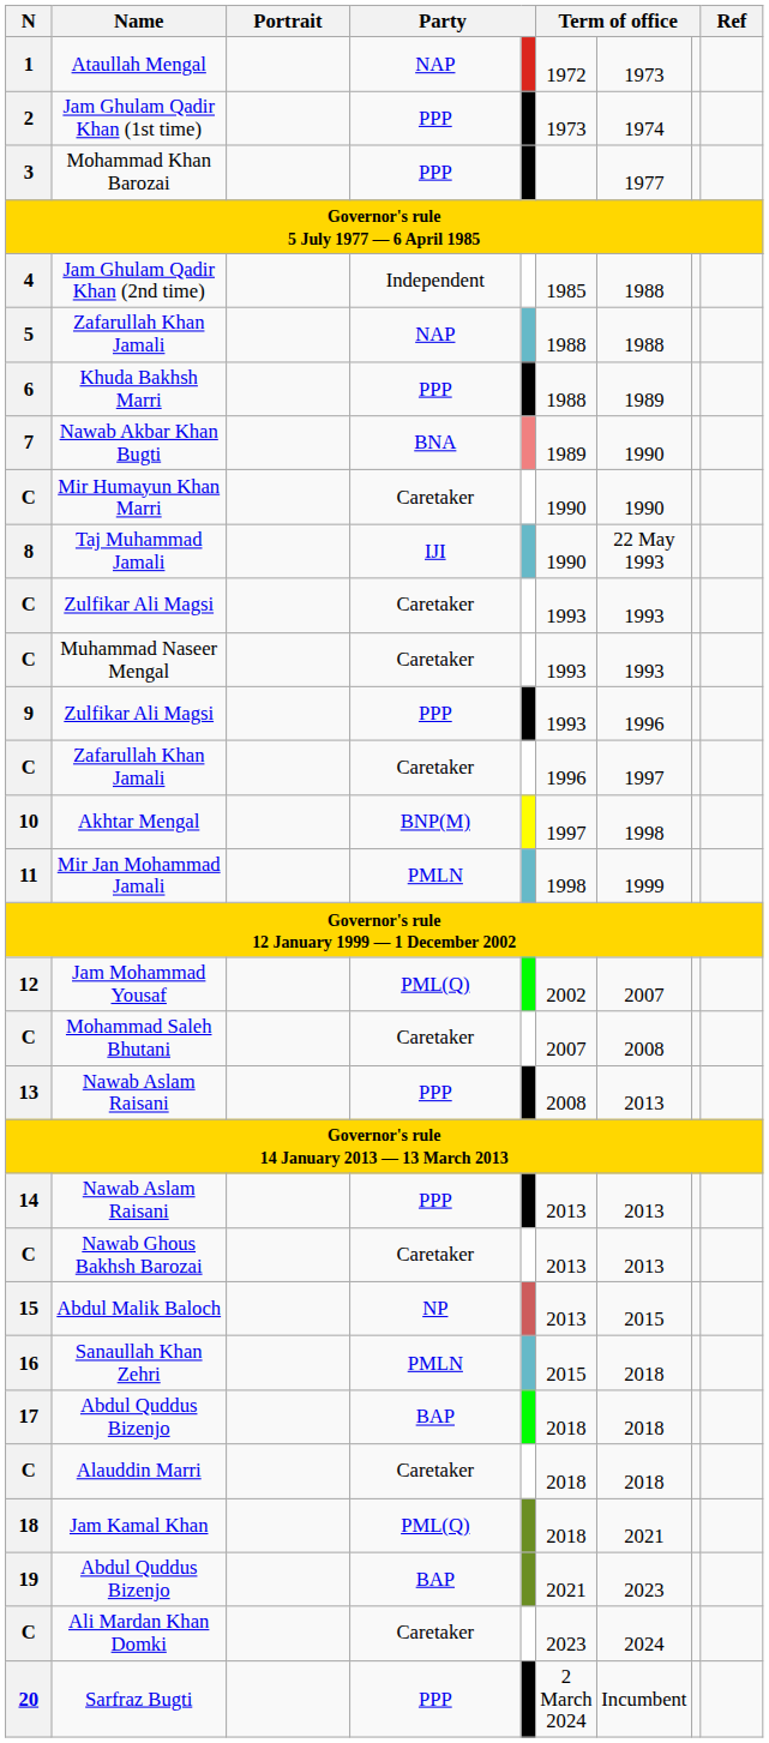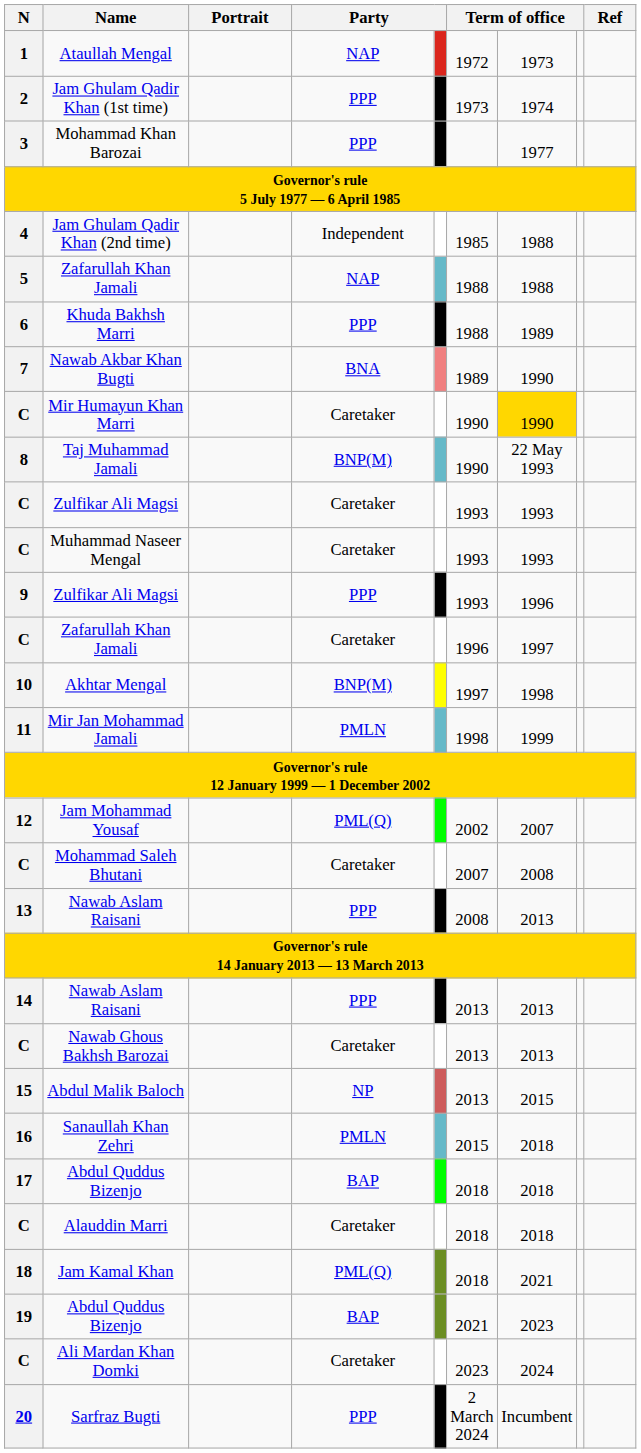 <table class="wikitable" style="clear:right; text-align:center">
 <tr>
 <th>N</th>
 <th style="width:23%;">Name</th>
 <th>Portrait</th>
 <th colspan="2">Party</th>
 <th colspan="3" style="width:10%;">Term of office</th>
 <th>Ref</th>
 </tr>
 <tr>
 <th>1</th>
 <td><a href='#'>Ataullah Mengal</a></td>
 <td></td>
 <td><a href='#'>NAP</a></td>
 <td style="background-color: #DB261D;"></td>
 <td><br>1972</td>
 <td><br>1973</td>
 <td></td>
 </tr>
 <tr>
 <th>2</th>
 <td><a href='#'>Jam Ghulam Qadir Khan</a> (1st time)</td>
 <td></td>
 <td><a href='#'>PPP</a></td>
 <td style="background-color: #000000;"></td>
 <td><br>1973</td>
 <td><br>1974</td>
 <td></td>
 <td></td>
 </tr>
 <tr>
 <th>3</th>
 <td>Mohammad Khan Barozai</td>
 <td></td>
 <td><a href='#'>PPP</a></td>
 <td style="background-color: #000000;"></td>
 <td></td>
 <td><br>1977</td>
 <td></td>
 <td></td>
 </tr>
 <tr bgcolor=Gold>
 <td colspan="9"><strong><small>Governor's rule<br>5 July 1977 — 6 April 1985</small></strong></td>
 </tr>
 <tr>
 </tr>
 <tr>
 <th>4</th>
 <td><a href='#'>Jam Ghulam Qadir Khan</a> (2nd time)</td>
 <td></td>
 <td>Independent</td>
 <td style="background-color: #FFFFFF;"></td>
 <td><br>1985</td>
 <td><br>1988</td>
 <td></td>
 <td></td>
 </tr>
 <tr>
 <th>5</th>
 <td><a href='#'>Zafarullah Khan Jamali</a></td>
 <td></td>
 <td><a href='#'>NAP</a></td>
 <td style="background-color: #66B9C8;"></td>
 <td><br>1988</td>
 <td><br>1988</td>
 <td></td>
 </tr>
 <tr>
 <th>6</th>
 <td><a href='#'>Khuda Bakhsh Marri</a></td>
 <td></td>
 <td><a href='#'>PPP</a></td>
 <td style="background-color: #000000;"></td>
 <td><br>1988</td>
 <td><br>1989</td>
 <td></td>
 <td></td>
 </tr>
 <tr>
 <th>7</th>
 <td><a href='#'>Nawab Akbar Khan Bugti</a></td>
 <td></td>
 <td><a href='#'>BNA</a></td>
 <td style="background-color: #F08080;"></td>
 <td><br>1989</td>
 <td><br>1990</td>
 <td></td>
 <td></td>
 </tr>
 <tr>
 <th>C</th>
 <td><a href='#'>Mir Humayun Khan Marri</a></td>
 <td></td>
 <td>Caretaker</td>
 <td style="background-color: #FFFFFF;"></td>
 <td><br>1990</td>
-<td><br>1990</td>
+<td style="background: gold;"><br>1990</td>
 <td></td>
 <td></td>
 </tr>
 <tr>
 <th>8</th>
 <td><a href='#'>Taj Muhammad Jamali</a></td>
 <td></td>
-<td><a href='#'>IJI</a></td>
+<td><a href='#'>BNP(M)</a></td>
 <td style="background-color: #66B9C8;"></td>
 <td><br>1990</td>
 <td>22 May 1993</td>
 <td></td>
 <td></td>
 </tr>
 <tr>
 <th>C</th>
 <td><a href='#'>Zulfikar Ali Magsi</a></td>
 <td></td>
 <td>Caretaker</td>
 <td style="background-color: #FFFFFF;"></td>
 <td><br>1993</td>
 <td><br>1993</td>
 <td></td>
 <td></td>
 </tr>
 <tr>
 <th>C</th>
 <td>Muhammad Naseer Mengal</td>
 <td></td>
 <td>Caretaker</td>
 <td style="background-color: #FFFFFF;"></td>
 <td><br>1993</td>
 <td><br>1993</td>
 <td></td>
 <td></td>
 </tr>
 <tr>
 <th>9</th>
 <td><a href='#'>Zulfikar Ali Magsi</a></td>
 <td></td>
 <td><a href='#'>PPP</a></td>
 <td style="background-color: #000000;"></td>
 <td><br>1993</td>
 <td><br>1996</td>
 <td></td>
 <td></td>
 </tr>
 <tr>
 <th>C</th>
 <td><a href='#'>Zafarullah Khan Jamali</a></td>
 <td></td>
 <td>Caretaker</td>
 <td style="background-color: #FFFFFF;"></td>
 <td><br>1996</td>
 <td><br>1997</td>
 <td></td>
 <td></td>
 </tr>
 <tr>
 <th>10</th>
 <td><a href='#'>Akhtar Mengal</a></td>
 <td></td>
 <td><a href='#'>BNP(M)</a></td>
 <td style="background-color: #FFFF00;"></td>
 <td><br>1997</td>
 <td><br>1998</td>
 <td></td>
 <td></td>
 </tr>
 <tr>
 <th>11</th>
 <td><a href='#'>Mir Jan Mohammad Jamali</a></td>
 <td></td>
 <td><a href='#'>PMLN</a></td>
 <td style="background-color: #66B9C8;"></td>
 <td><br>1998</td>
 <td><br>1999</td>
 <td></td>
 <td></td>
 </tr>
 <tr bgcolor=Gold>
 <td colspan="9"><strong><small>Governor's rule<br>12 January 1999 — 1 December 2002</small></strong></td>
 </tr>
 <tr>
 <th>12</th>
 <td><a href='#'>Jam Mohammad Yousaf</a></td>
 <td></td>
 <td><a href='#'>PML(Q)</a></td>
 <td style="background-color: #00FF00;"></td>
 <td><br>2002</td>
 <td><br>2007</td>
 <td></td>
 <td></td>
 </tr>
 <tr>
 <th>C</th>
 <td><a href='#'>Mohammad Saleh Bhutani</a></td>
 <td></td>
 <td>Caretaker</td>
 <td style="background-color: #FFFFFF;"></td>
 <td><br>2007</td>
 <td><br>2008</td>
 <td></td>
 <td></td>
 </tr>
 <tr>
 <th>13</th>
 <td><a href='#'>Nawab Aslam Raisani</a></td>
 <td></td>
 <td><a href='#'>PPP</a></td>
 <td style="background-color: #000000;"></td>
 <td><br>2008</td>
 <td><br>2013</td>
 <td></td>
 <td></td>
 </tr>
 <tr bgcolor=Gold>
 <td colspan="9"><strong><small>Governor's rule<br>14 January 2013 — 13 March 2013</small></strong></td>
 </tr>
 <tr>
 <th>14</th>
 <td><a href='#'>Nawab Aslam Raisani</a></td>
 <td></td>
 <td><a href='#'>PPP</a></td>
 <td style="background-color: #000000;"></td>
 <td><br>2013</td>
 <td><br>2013</td>
 <td></td>
 <td></td>
 </tr>
 <tr>
 <th>C</th>
 <td><a href='#'>Nawab Ghous Bakhsh Barozai</a></td>
 <td></td>
 <td>Caretaker</td>
 <td style="background-color: #FFFFFF;"></td>
 <td><br>2013</td>
 <td><br>2013</td>
 <td></td>
 <td></td>
 </tr>
 <tr>
 <th>15</th>
 <td><a href='#'>Abdul Malik Baloch</a></td>
 <td></td>
 <td><a href='#'>NP</a></td>
 <td style="background-color: #CD5C5C;"></td>
 <td><br>2013</td>
 <td><br>2015</td>
 <td></td>
 <td></td>
 </tr>
 <tr>
 <th>16</th>
 <td><a href='#'>Sanaullah Khan Zehri</a></td>
 <td></td>
 <td><a href='#'>PMLN</a></td>
 <td style="background-color: #66B9C8;"></td>
 <td><br>2015</td>
 <td><br>2018</td>
 <td></td>
 <td></td>
 </tr>
 <tr>
 <th>17</th>
 <td><a href='#'>Abdul Quddus Bizenjo</a></td>
 <td></td>
 <td><a href='#'>BAP</a></td>
 <td style="background-color: #00FF00;"></td>
 <td><br>2018</td>
 <td><br>2018</td>
 <td></td>
 <td></td>
 </tr>
 <tr>
 <th>C</th>
 <td><a href='#'>Alauddin Marri</a></td>
 <td></td>
 <td>Caretaker</td>
 <td style="background-color: #FFFFFF;"></td>
 <td><br>2018</td>
 <td><br>2018</td>
 <td></td>
 <td></td>
 </tr>
 <tr>
 <th>18</th>
 <td><a href='#'>Jam Kamal Khan</a></td>
 <td></td>
 <td><a href='#'>PML(Q)</a></td>
 <td style="background-color: #6B8E23;"></td>
 <td><br>2018</td>
 <td><br>2021</td>
 <td></td>
 <td></td>
 </tr>
 <tr>
 <th>19</th>
 <td><a href='#'>Abdul Quddus Bizenjo</a></td>
 <td></td>
 <td><a href='#'>BAP</a></td>
 <td style="background-color: #6B8E23;"></td>
 <td><br>2021</td>
 <td><br>2023</td>
 <td></td>
 <td></td>
 </tr>
 <tr>
 <th>C</th>
 <td><a href='#'>Ali Mardan Khan Domki</a></td>
 <td></td>
 <td>Caretaker</td>
 <td style="background-color: #FFFFFF;"></td>
 <td><br>2023</td>
 <td><br>2024</td>
 <td></td>
 <td></td>
 </tr>
 <tr>
 <th><a href='#'>20</a></th>
 <td><a href='#'>Sarfraz Bugti</a></td>
 <td></td>
 <td><a href='#'>PPP</a></td>
 <td style="background-color: Black;"></td>
 <td>2 March 2024</td>
 <td>Incumbent</td>
 <td></td>
 <td></td>
 </tr>
 </table>
